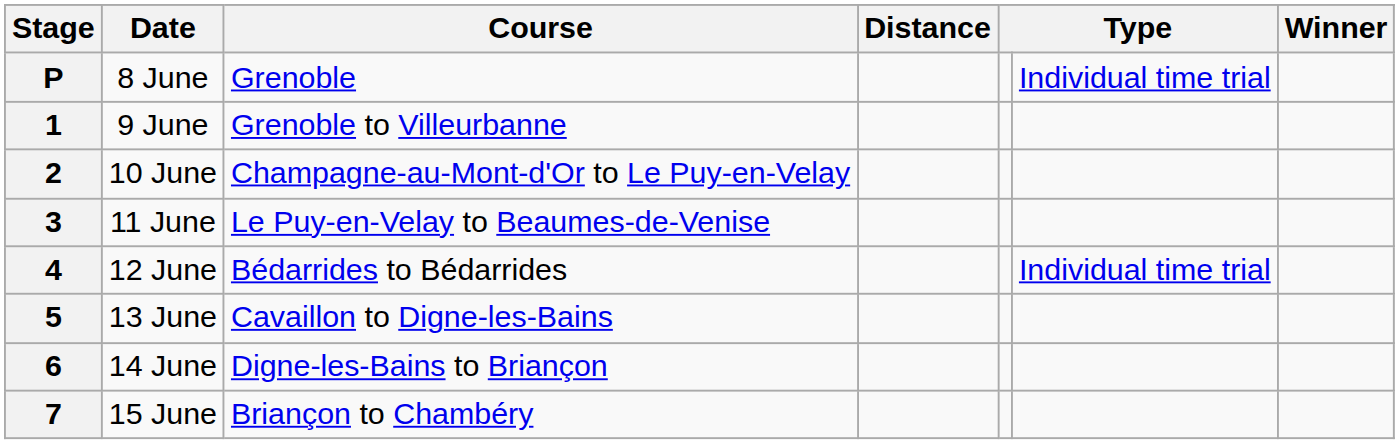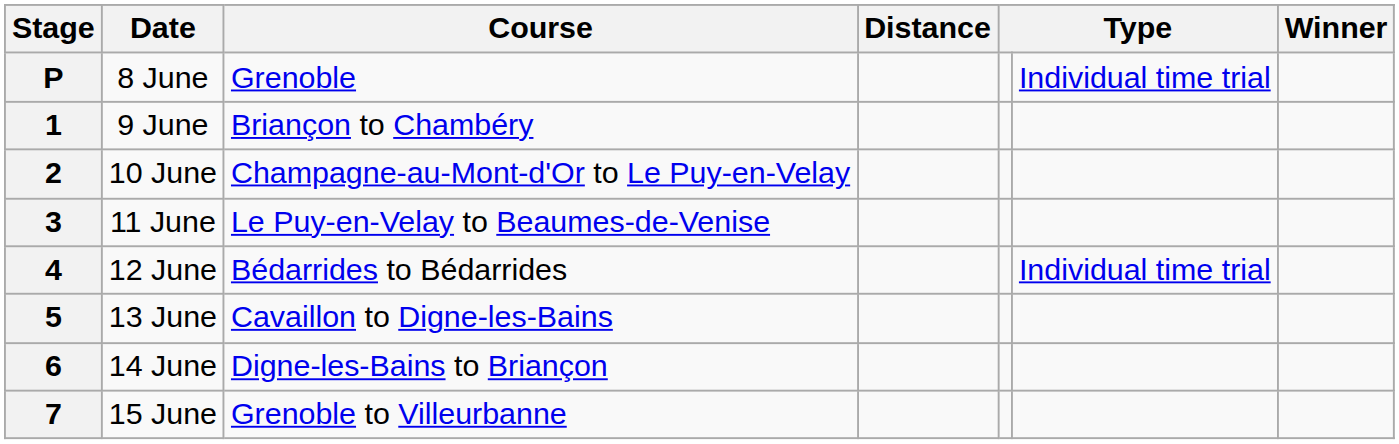 <table class="wikitable">
 <tr>
 <th>Stage</th>
 <th>Date</th>
 <th>Course</th>
 <th>Distance</th>
 <th scope="col" colspan="2">Type</th>
 <th>Winner</th>
 </tr>
 <tr>
 <th scope="row" style="text-align:center;">P</th>
 <td style="text-align:center;">8 June</td>
 <td><a href='#'>Grenoble</a></td>
 <td style="text-align:center;"></td>
 <td></td>
 <td><a href='#'>Individual time trial</a></td>
 <td></td>
 </tr>
 <tr>
 <th scope="row" style="text-align:center;">1</th>
 <td style="text-align:center;">9 June</td>
-<td><a href='#'>Grenoble</a> to <a href='#'>Villeurbanne</a></td>
+<td><a href='#'>Briançon</a> to <a href='#'>Chambéry</a></td>
 <td style="text-align:center;"></td>
 <td></td>
 <td></td>
 <td></td>
 </tr>
 <tr>
 <th scope="row" style="text-align:center;">2</th>
 <td style="text-align:center;">10 June</td>
 <td><a href='#'>Champagne-au-Mont-d'Or</a> to <a href='#'>Le Puy-en-Velay</a></td>
 <td style="text-align:center;"></td>
 <td></td>
 <td></td>
 <td></td>
 </tr>
 <tr>
 <th scope="row" style="text-align:center;">3</th>
 <td style="text-align:center;">11 June</td>
 <td><a href='#'>Le Puy-en-Velay</a> to <a href='#'>Beaumes-de-Venise</a></td>
 <td style="text-align:center;"></td>
 <td></td>
 <td></td>
 <td></td>
 </tr>
 <tr>
 <th scope="row" style="text-align:center;">4</th>
 <td style="text-align:center;">12 June</td>
 <td><a href='#'>Bédarrides</a> to Bédarrides</td>
 <td style="text-align:center;"></td>
 <td></td>
 <td><a href='#'>Individual time trial</a></td>
 <td></td>
 </tr>
 <tr>
 <th scope="row" style="text-align:center;">5</th>
 <td style="text-align:center;">13 June</td>
 <td><a href='#'>Cavaillon</a> to <a href='#'>Digne-les-Bains</a></td>
 <td style="text-align:center;"></td>
 <td></td>
 <td></td>
 <td></td>
 </tr>
 <tr>
 <th scope="row" style="text-align:center;">6</th>
 <td style="text-align:center;">14 June</td>
 <td><a href='#'>Digne-les-Bains</a> to <a href='#'>Briançon</a></td>
 <td style="text-align:center;"></td>
 <td></td>
 <td></td>
 <td></td>
 </tr>
 <tr>
 <th scope="row" style="text-align:center;">7</th>
 <td style="text-align:center;">15 June</td>
-<td><a href='#'>Briançon</a> to <a href='#'>Chambéry</a></td>
+<td><a href='#'>Grenoble</a> to <a href='#'>Villeurbanne</a></td>
 <td style="text-align:center;"></td>
 <td></td>
 <td></td>
 <td></td>
 </tr>
 </table>
